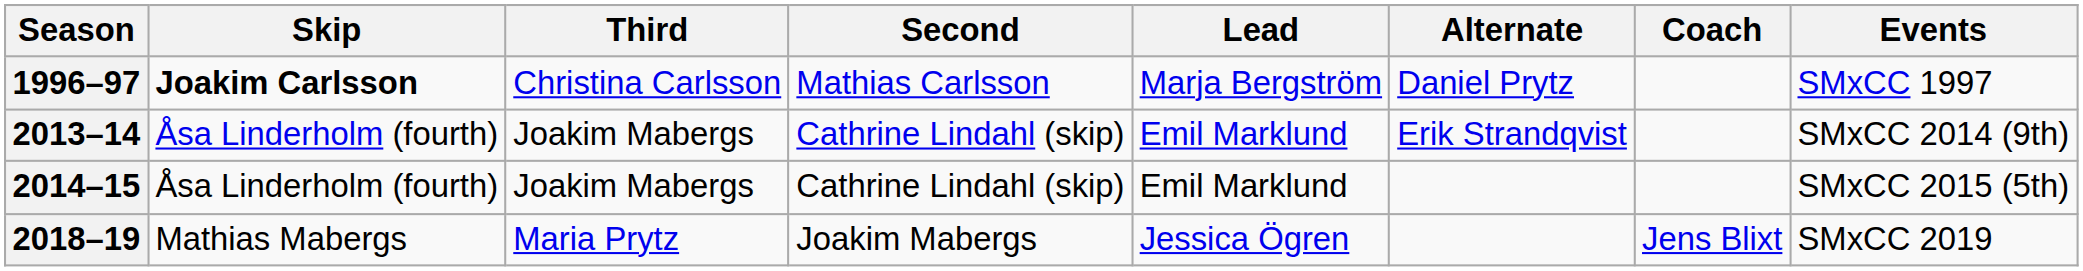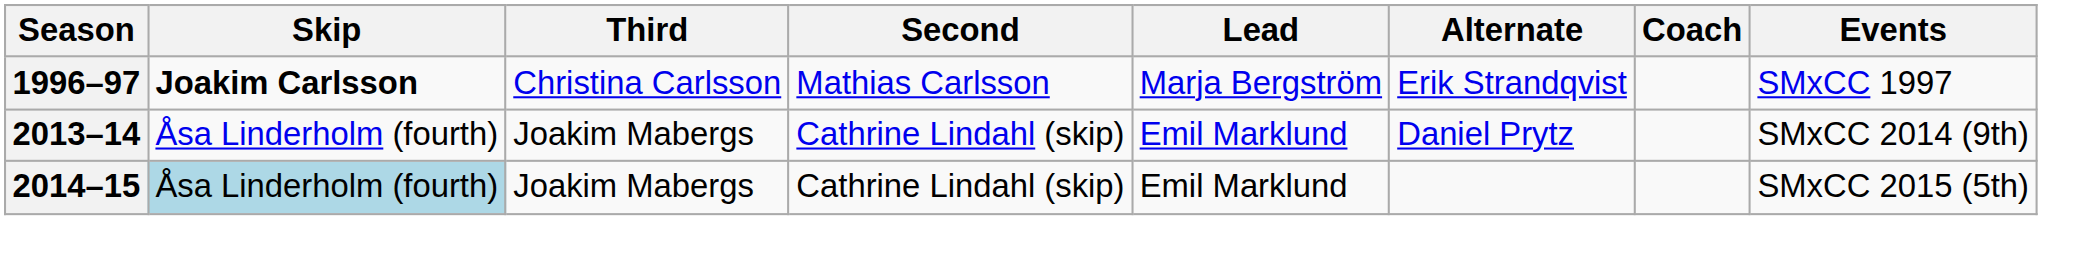 <table class="wikitable">
 <tr>
 <th scope="col">Season</th>
 <th scope="col">Skip</th>
 <th scope="col">Third</th>
 <th scope="col">Second</th>
 <th scope="col">Lead</th>
 <th scope="col">Alternate</th>
 <th scope="col">Coach</th>
 <th scope="col">Events</th>
 </tr>
 <tr>
 <th scope="row">1996–97</th>
 <td><strong>Joakim Carlsson</strong></td>
 <td><a href='#'>Christina Carlsson</a></td>
 <td><a href='#'>Mathias Carlsson</a></td>
 <td><a href='#'>Marja Bergström</a></td>
-<td><a href='#'>Daniel Prytz</a></td>
+<td><a href='#'>Erik Strandqvist</a></td>
 <td></td>
 <td><a href='#'>SMxCC</a> 1997 </td>
 </tr>
 <tr>
 <th scope="row">2013–14</th>
 <td><a href='#'>Åsa Linderholm</a> (fourth)</td>
 <td>Joakim Mabergs</td>
 <td><a href='#'>Cathrine Lindahl</a> (skip)</td>
 <td><a href='#'>Emil Marklund</a></td>
-<td><a href='#'>Erik Strandqvist</a></td>
+<td><a href='#'>Daniel Prytz</a></td>
 <td></td>
 <td>SMxCC 2014 (9th) </td>
 </tr>
 <tr>
 <th scope="row">2014–15</th>
-<td>Åsa Linderholm (fourth)</td>
+<td style="background: lightblue;">Åsa Linderholm (fourth)</td>
 <td>Joakim Mabergs</td>
 <td>Cathrine Lindahl (skip)</td>
 <td>Emil Marklund</td>
 <td></td>
 <td></td>
 <td>SMxCC 2015 (5th) </td>
 </tr>
-<tr>
-<th scope="row">2018–19</th>
-<td>Mathias Mabergs</td>
-<td><a href='#'>Maria Prytz</a></td>
-<td>Joakim Mabergs</td>
-<td><a href='#'>Jessica Ögren</a></td>
-<td></td>
-<td><a href='#'>Jens Blixt</a></td>
-<td>SMxCC 2019  </td>
-</tr>
 </table>
